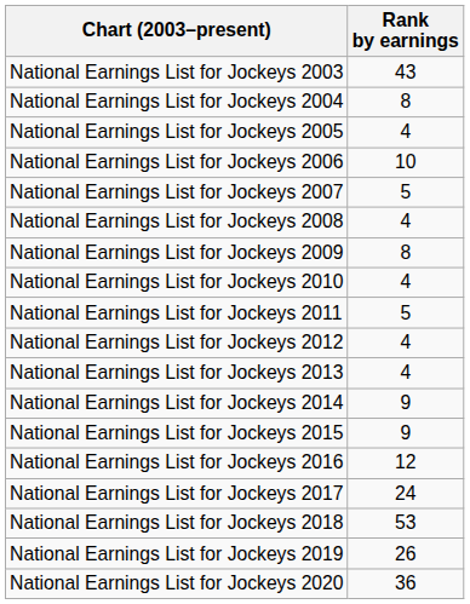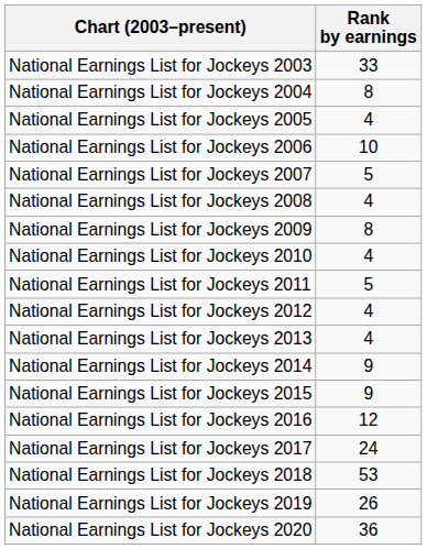 <table class="wikitable sortable">
 <tr>
 <th>Chart (2003–present)</th>
 <th>Rank<br>by earnings</th>
 </tr>
 <tr>
 <td>National Earnings List for Jockeys 2003</td>
-<td style="text-align:center;">43</td>
+<td style="text-align:center;">33</td>
 </tr>
 <tr>
 <td>National Earnings List for Jockeys 2004</td>
 <td style="text-align:center;">8</td>
 </tr>
 <tr>
 <td>National Earnings List for Jockeys 2005</td>
 <td style="text-align:center;">4</td>
 </tr>
 <tr>
 <td>National Earnings List for Jockeys 2006</td>
 <td style="text-align:center;">10</td>
 </tr>
 <tr>
 <td>National Earnings List for Jockeys 2007</td>
 <td style="text-align:center;">5</td>
 </tr>
 <tr>
 <td>National Earnings List for Jockeys 2008</td>
 <td style="text-align:center;">4</td>
 </tr>
 <tr>
 <td>National Earnings List for Jockeys 2009</td>
 <td style="text-align:center;">8</td>
 </tr>
 <tr>
 <td>National Earnings List for Jockeys 2010</td>
 <td style="text-align:center;">4</td>
 </tr>
 <tr>
 <td>National Earnings List for Jockeys 2011</td>
 <td style="text-align:center;">5</td>
 </tr>
 <tr>
 <td>National Earnings List for Jockeys 2012</td>
 <td style="text-align:center;">4</td>
 </tr>
 <tr>
 <td>National Earnings List for Jockeys 2013</td>
 <td style="text-align:center;">4</td>
 </tr>
 <tr>
 <td>National Earnings List for Jockeys 2014</td>
 <td style="text-align:center;">9</td>
 </tr>
 <tr>
 <td>National Earnings List for Jockeys 2015</td>
 <td style="text-align:center;">9</td>
 </tr>
 <tr>
 <td>National Earnings List for Jockeys 2016</td>
 <td style="text-align:center;">12</td>
 </tr>
 <tr>
 <td>National Earnings List for Jockeys 2017</td>
 <td style="text-align:center;">24</td>
 </tr>
 <tr>
 <td>National Earnings List for Jockeys 2018</td>
 <td style="text-align:center;">53</td>
 </tr>
 <tr>
 <td>National Earnings List for Jockeys 2019</td>
 <td style="text-align:center;">26</td>
 </tr>
 <tr>
 <td>National Earnings List for Jockeys 2020</td>
 <td style="text-align:center;">36</td>
 </tr>
 </table>
